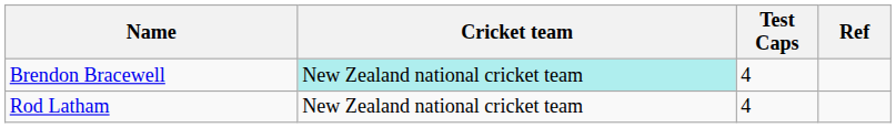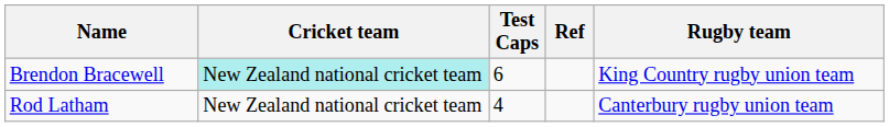 <table class=wikitable width=80%>
 <tr>
 <th width=20%>Name</th>
 <th width=30%>Cricket team</th>
 <th width=5%>Test Caps</th>
 <th width=5%>Ref</th>
+<th width=30%>Rugby team</th>
 </tr>
 <tr>
 <td><a href='#'>Brendon Bracewell</a></td>
 <td style="background: paleturquoise;">New Zealand national cricket team</td>
-<td>4</td>
+<td>6</td>
 <td></td>
+<td><a href='#'>King Country rugby union team</a></td>
 </tr>
 <tr>
 <td><a href='#'>Rod Latham</a></td>
 <td>New Zealand national cricket team</td>
 <td>4</td>
 <td></td>
+<td><a href='#'>Canterbury rugby union team</a></td>
 </tr>
 </table>
